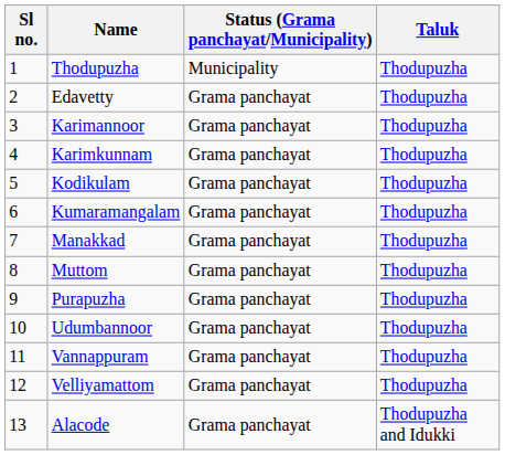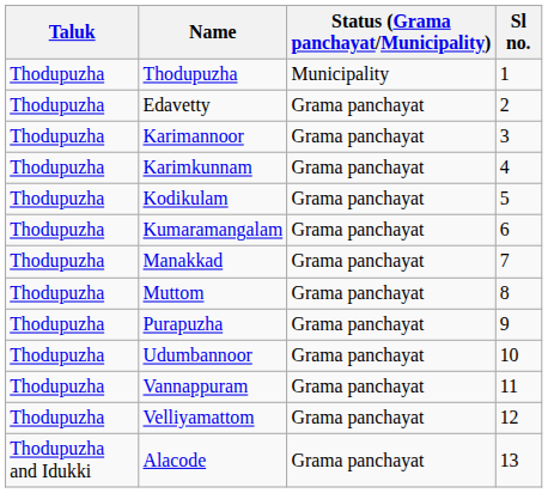 <table class="wikitable sortable" style="font-size:95%;">
 <tr>
-<th width="30px">Sl no.</th>
+<th width="100px"><a href='#'>Taluk</a></th>
 <th width="100px">Name</th>
 <th width="130px">Status (<a href='#'>Grama panchayat</a>/<a href='#'>Municipality</a>)</th>
-<th width="100px"><a href='#'>Taluk</a></th>
+<th width="30px">Sl no.</th>
 </tr>
 <tr>
-<td>1</td>
+<td><a href='#'>Thodupuzha</a></td>
 <td><a href='#'>Thodupuzha</a></td>
 <td>Municipality</td>
-<td><a href='#'>Thodupuzha</a></td>
+<td>1</td>
 </tr>
 <tr>
-<td>2</td>
+<td><a href='#'>Thodupuzha</a></td>
 <td>Edavetty</td>
 <td>Grama panchayat</td>
-<td><a href='#'>Thodupuzha</a></td>
+<td>2</td>
 </tr>
 <tr>
-<td>3</td>
+<td><a href='#'>Thodupuzha</a></td>
 <td><a href='#'>Karimannoor</a></td>
 <td>Grama panchayat</td>
-<td><a href='#'>Thodupuzha</a></td>
+<td>3</td>
 </tr>
 <tr>
-<td>4</td>
+<td><a href='#'>Thodupuzha</a></td>
 <td><a href='#'>Karimkunnam</a></td>
 <td>Grama panchayat</td>
-<td><a href='#'>Thodupuzha</a></td>
+<td>4</td>
 </tr>
 <tr>
-<td>5</td>
+<td><a href='#'>Thodupuzha</a></td>
 <td><a href='#'>Kodikulam</a></td>
 <td>Grama panchayat</td>
-<td><a href='#'>Thodupuzha</a></td>
+<td>5</td>
 </tr>
 <tr>
-<td>6</td>
+<td><a href='#'>Thodupuzha</a></td>
 <td><a href='#'>Kumaramangalam</a></td>
 <td>Grama panchayat</td>
-<td><a href='#'>Thodupuzha</a></td>
+<td>6</td>
 </tr>
 <tr>
-<td>7</td>
+<td><a href='#'>Thodupuzha</a></td>
 <td><a href='#'>Manakkad</a></td>
 <td>Grama panchayat</td>
-<td><a href='#'>Thodupuzha</a></td>
+<td>7</td>
 </tr>
 <tr>
-<td>8</td>
+<td><a href='#'>Thodupuzha</a></td>
 <td><a href='#'>Muttom</a></td>
 <td>Grama panchayat</td>
-<td><a href='#'>Thodupuzha</a></td>
+<td>8</td>
 </tr>
 <tr>
-<td>9</td>
+<td><a href='#'>Thodupuzha</a></td>
 <td><a href='#'>Purapuzha</a></td>
 <td>Grama panchayat</td>
-<td><a href='#'>Thodupuzha</a></td>
+<td>9</td>
 </tr>
 <tr>
-<td>10</td>
+<td><a href='#'>Thodupuzha</a></td>
 <td><a href='#'>Udumbannoor</a></td>
 <td>Grama panchayat</td>
-<td><a href='#'>Thodupuzha</a></td>
+<td>10</td>
 </tr>
 <tr>
-<td>11</td>
+<td><a href='#'>Thodupuzha</a></td>
 <td><a href='#'>Vannappuram</a></td>
 <td>Grama panchayat</td>
-<td><a href='#'>Thodupuzha</a></td>
+<td>11</td>
 </tr>
 <tr>
-<td>12</td>
+<td><a href='#'>Thodupuzha</a></td>
 <td><a href='#'>Velliyamattom</a></td>
 <td>Grama panchayat</td>
-<td><a href='#'>Thodupuzha</a></td>
+<td>12</td>
 </tr>
 <tr>
-<td>13</td>
+<td><a href='#'>Thodupuzha</a> and Idukki</td>
 <td><a href='#'>Alacode</a></td>
 <td>Grama panchayat</td>
-<td><a href='#'>Thodupuzha</a> and Idukki</td>
+<td>13</td>
 </tr>
 </table>
